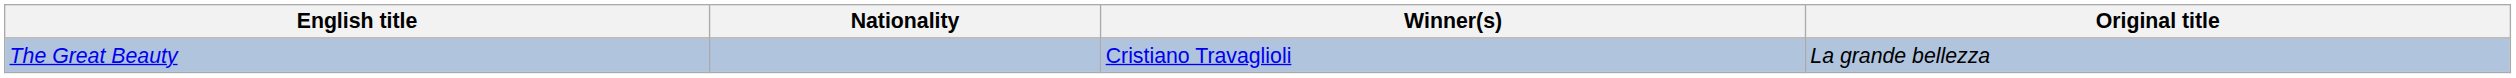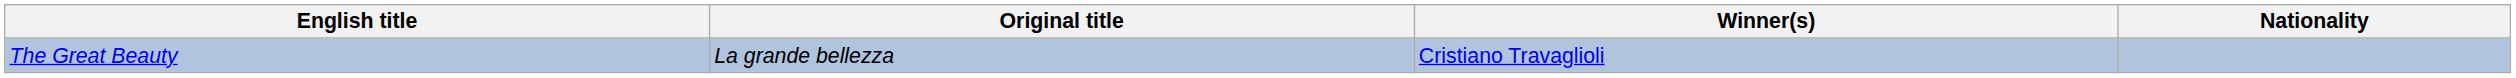 <table class="wikitable" style="width:95%;" cellpadding="5">
 <tr>
 <th style="width:18%;">English title</th>
+<th style="width:18%;">Original title</th>
+<th style="width:18%;">Winner(s)</th>
 <th style="width:10%;">Nationality</th>
-<th style="width:18%;">Winner(s)</th>
-<th style="width:18%;">Original title</th>
 </tr>
 <tr style="background:#B0C4DE;">
 <td><em><a href='#'>The Great Beauty</a></em></td>
+<td><em>La grande bellezza</em></td>
+<td><a href='#'>Cristiano Travaglioli</a></td>
 <td></td>
-<td><a href='#'>Cristiano Travaglioli</a></td>
-<td><em>La grande bellezza</em></td>
 </tr>
 </table>
